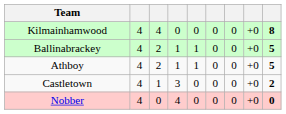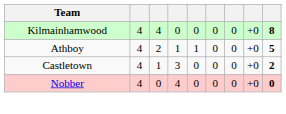 <table class="wikitable" style="text-align:center">
 <tr>
 <th width="175">Team</th>
 <th width="20"></th>
 <th width="20"></th>
 <th width="20"></th>
 <th width="20"></th>
 <th width="20"></th>
 <th width="20"></th>
 <th width="20"></th>
 <th width="20"></th>
 </tr>
 <tr style="background:#cfc;">
 <td>Kilmainhamwood</td>
 <td>4</td>
 <td>4</td>
 <td>0</td>
 <td>0</td>
 <td>0</td>
 <td>0</td>
 <td>+0</td>
 <td><strong>8</strong></td>
-</tr>
-<tr style="background:#cfc;">
-<td>Ballinabrackey</td>
-<td>4</td>
-<td>2</td>
-<td>1</td>
-<td>1</td>
-<td>0</td>
-<td>0</td>
-<td>+0</td>
-<td><strong>5</strong></td>
 </tr>
 <tr>
 <td>Athboy</td>
 <td>4</td>
 <td>2</td>
 <td>1</td>
 <td>1</td>
 <td>0</td>
 <td>0</td>
 <td>+0</td>
 <td><strong>5</strong></td>
 </tr>
 <tr>
 <td>Castletown</td>
 <td>4</td>
 <td>1</td>
 <td>3</td>
 <td>0</td>
 <td>0</td>
 <td>0</td>
 <td>+0</td>
 <td><strong>2</strong></td>
 </tr>
 <tr style="background:#fcc;">
 <td><a href='#'>Nobber</a></td>
 <td>4</td>
 <td>0</td>
 <td>4</td>
 <td>0</td>
 <td>0</td>
 <td>0</td>
 <td>+0</td>
 <td><strong>0</strong></td>
 </tr>
 </table>
